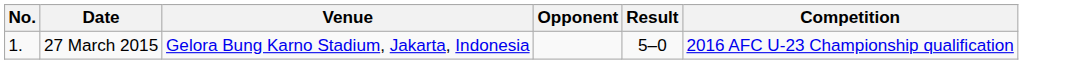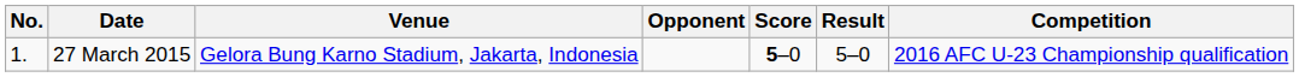 <table class="wikitable">
 <tr>
 <th>No.</th>
 <th>Date</th>
 <th>Venue</th>
 <th>Opponent</th>
+<th>Score</th>
 <th>Result</th>
 <th>Competition</th>
 </tr>
 <tr>
 <td>1.</td>
 <td>27 March 2015</td>
 <td><a href='#'>Gelora Bung Karno Stadium</a>, <a href='#'>Jakarta</a>, <a href='#'>Indonesia</a></td>
 <td></td>
+<td align=center><strong>5</strong>–0</td>
 <td align=center>5–0</td>
 <td><a href='#'>2016 AFC U-23 Championship qualification</a></td>
 </tr>
 </table>
